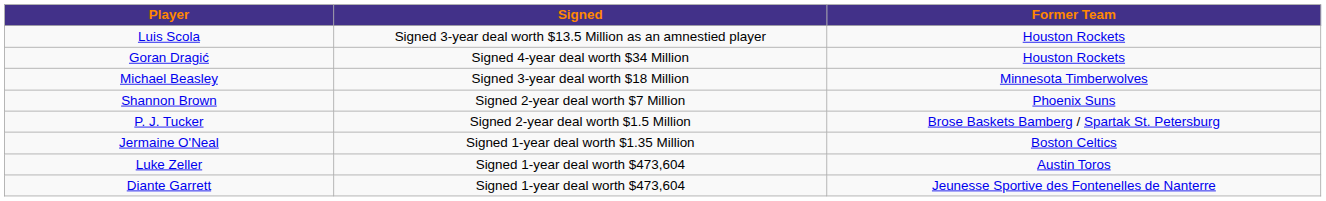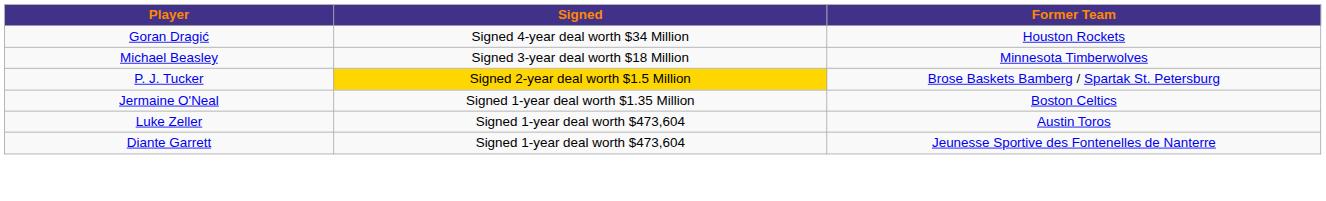 <table class="wikitable sortable sortable">
 <tr>
 <th style="background:#423189; color:#FF8800" width="10%">Player</th>
 <th style="background:#423189; color:#FF8800" width="15%">Signed</th>
 <th style="background:#423189; color:#FF8800" width="15%">Former Team</th>
-</tr>
-<tr style="text-align: center">
-<td><a href='#'>Luis Scola</a></td>
-<td>Signed 3-year deal worth $13.5 Million as an amnestied player</td>
-<td><a href='#'>Houston Rockets</a></td>
 </tr>
 <tr style="text-align: center">
 <td><a href='#'>Goran Dragić</a></td>
 <td>Signed 4-year deal worth $34 Million</td>
 <td><a href='#'>Houston Rockets</a></td>
 </tr>
 <tr style="text-align: center">
 <td><a href='#'>Michael Beasley</a></td>
 <td>Signed 3-year deal worth $18 Million</td>
 <td><a href='#'>Minnesota Timberwolves</a></td>
 </tr>
 <tr style="text-align: center">
-<td><a href='#'>Shannon Brown</a></td>
-<td>Signed 2-year deal worth $7 Million</td>
-<td><a href='#'>Phoenix Suns</a></td>
-</tr>
-<tr style="text-align: center">
 <td><a href='#'>P. J. Tucker</a></td>
-<td>Signed 2-year deal worth $1.5 Million</td>
+<td style="background: gold;">Signed 2-year deal worth $1.5 Million</td>
 <td> <a href='#'>Brose Baskets Bamberg</a> /  <a href='#'>Spartak St. Petersburg</a></td>
 </tr>
 <tr style="text-align: center">
 <td><a href='#'>Jermaine O'Neal</a></td>
 <td>Signed 1-year deal worth $1.35 Million</td>
 <td><a href='#'>Boston Celtics</a></td>
 </tr>
 <tr style="text-align: center">
 <td><a href='#'>Luke Zeller</a></td>
 <td>Signed 1-year deal worth $473,604</td>
 <td><a href='#'>Austin Toros</a></td>
 </tr>
 <tr style="text-align: center">
 <td><a href='#'>Diante Garrett</a></td>
 <td>Signed 1-year deal worth $473,604</td>
 <td> <a href='#'>Jeunesse Sportive des Fontenelles de Nanterre</a></td>
 </tr>
 </table>
